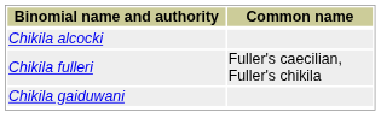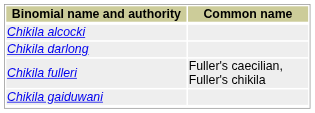 <table style="text-align:left; border:1px solid #999999; width: 45%">
 <tr style="background:#CCCC99; text-align: center; ">
 <th style="width: 60%; ">Binomial name and authority</th>
 <th style="width: 40%; ">Common name</th>
 </tr>
 <tr>
 </tr>
 <tr style="background:#EEEEEE;">
 <td><em><a href='#'>Chikila alcocki</a></em> </td>
+<td></td>
+</tr>
+<tr style="background:#EEEEEE;">
+<td><em><a href='#'>Chikila darlong</a></em> </td>
 <td></td>
 </tr>
 <tr style="background:#EEEEEE;">
 <td><em><a href='#'>Chikila fulleri</a></em> </td>
 <td>Fuller's caecilian, Fuller's chikila</td>
 </tr>
 <tr style="background:#EEEEEE;">
 <td><em><a href='#'>Chikila gaiduwani</a></em> </td>
 <td></td>
 </tr>
 <tr>
 </tr>
 </table>
